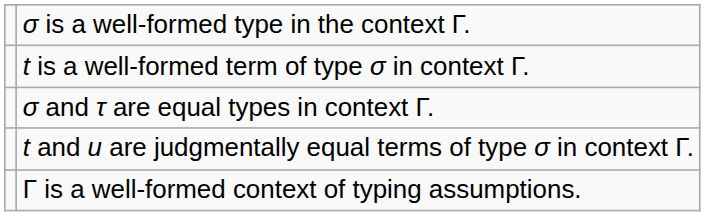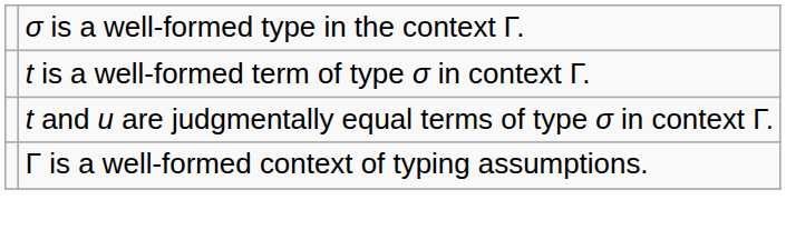 <table class="wikitable">
 <tr>
 <td></td>
 <td><em>σ</em> is a well-formed type in the context Γ.</td>
 </tr>
 <tr>
 <td></td>
 <td><em>t</em> is a well-formed term of type <em>σ</em> in context Γ.</td>
 </tr>
 <tr>
 <td></td>
-<td><em>σ</em> and <em>τ</em> are equal types in context Γ.</td>
-</tr>
-<tr>
-<td></td>
 <td><em>t</em> and <em>u</em> are judgmentally equal terms of type <em>σ</em> in context Γ.</td>
 </tr>
 <tr>
 <td></td>
 <td>Γ is a well-formed context of typing assumptions.</td>
 </tr>
 </table>
